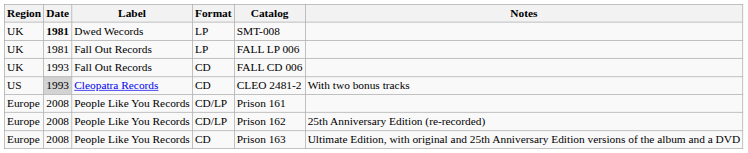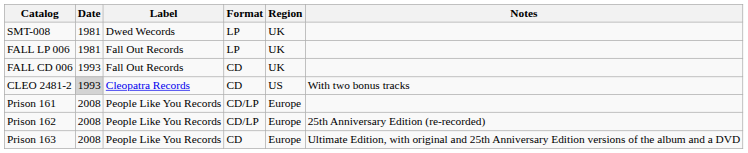 <table class="wikitable">
 <tr>
-<th>Region</th>
+<th>Catalog</th>
 <th>Date</th>
 <th>Label</th>
 <th>Format</th>
-<th>Catalog</th>
+<th>Region</th>
 <th>Notes</th>
 </tr>
 <tr>
-<td>UK</td>
-<td><strong>1981</strong></td>
+<td>SMT-008</td>
+<td>1981</td>
 <td>Dwed Wecords</td>
 <td>LP</td>
-<td>SMT-008</td>
+<td>UK</td>
 <td></td>
 </tr>
 <tr>
-<td>UK</td>
+<td>FALL LP 006</td>
 <td>1981</td>
 <td>Fall Out Records</td>
 <td>LP</td>
-<td>FALL LP 006</td>
+<td>UK</td>
 <td></td>
 </tr>
 <tr>
-<td>UK</td>
+<td>FALL CD 006</td>
 <td>1993</td>
 <td>Fall Out Records</td>
 <td>CD</td>
-<td>FALL CD 006</td>
+<td>UK</td>
 <td></td>
 </tr>
 <tr>
-<td>US</td>
+<td>CLEO 2481-2</td>
 <td style="background: lightgrey;">1993</td>
 <td><a href='#'>Cleopatra Records</a></td>
 <td>CD</td>
-<td>CLEO 2481-2</td>
+<td>US</td>
 <td>With two bonus tracks</td>
 </tr>
 <tr>
-<td>Europe</td>
+<td>Prison 161</td>
 <td>2008</td>
 <td>People Like You Records</td>
 <td>CD/LP</td>
-<td>Prison 161</td>
+<td>Europe</td>
 <td></td>
 </tr>
 <tr>
-<td>Europe</td>
+<td>Prison 162</td>
 <td>2008</td>
 <td>People Like You Records</td>
 <td>CD/LP</td>
-<td>Prison 162</td>
+<td>Europe</td>
 <td>25th Anniversary Edition (re-recorded)</td>
 </tr>
 <tr>
-<td>Europe</td>
+<td>Prison 163</td>
 <td>2008</td>
 <td>People Like You Records</td>
 <td>CD</td>
-<td>Prison 163</td>
+<td>Europe</td>
 <td>Ultimate Edition, with original and 25th Anniversary Edition versions of the album and a DVD</td>
 </tr>
 </table>
